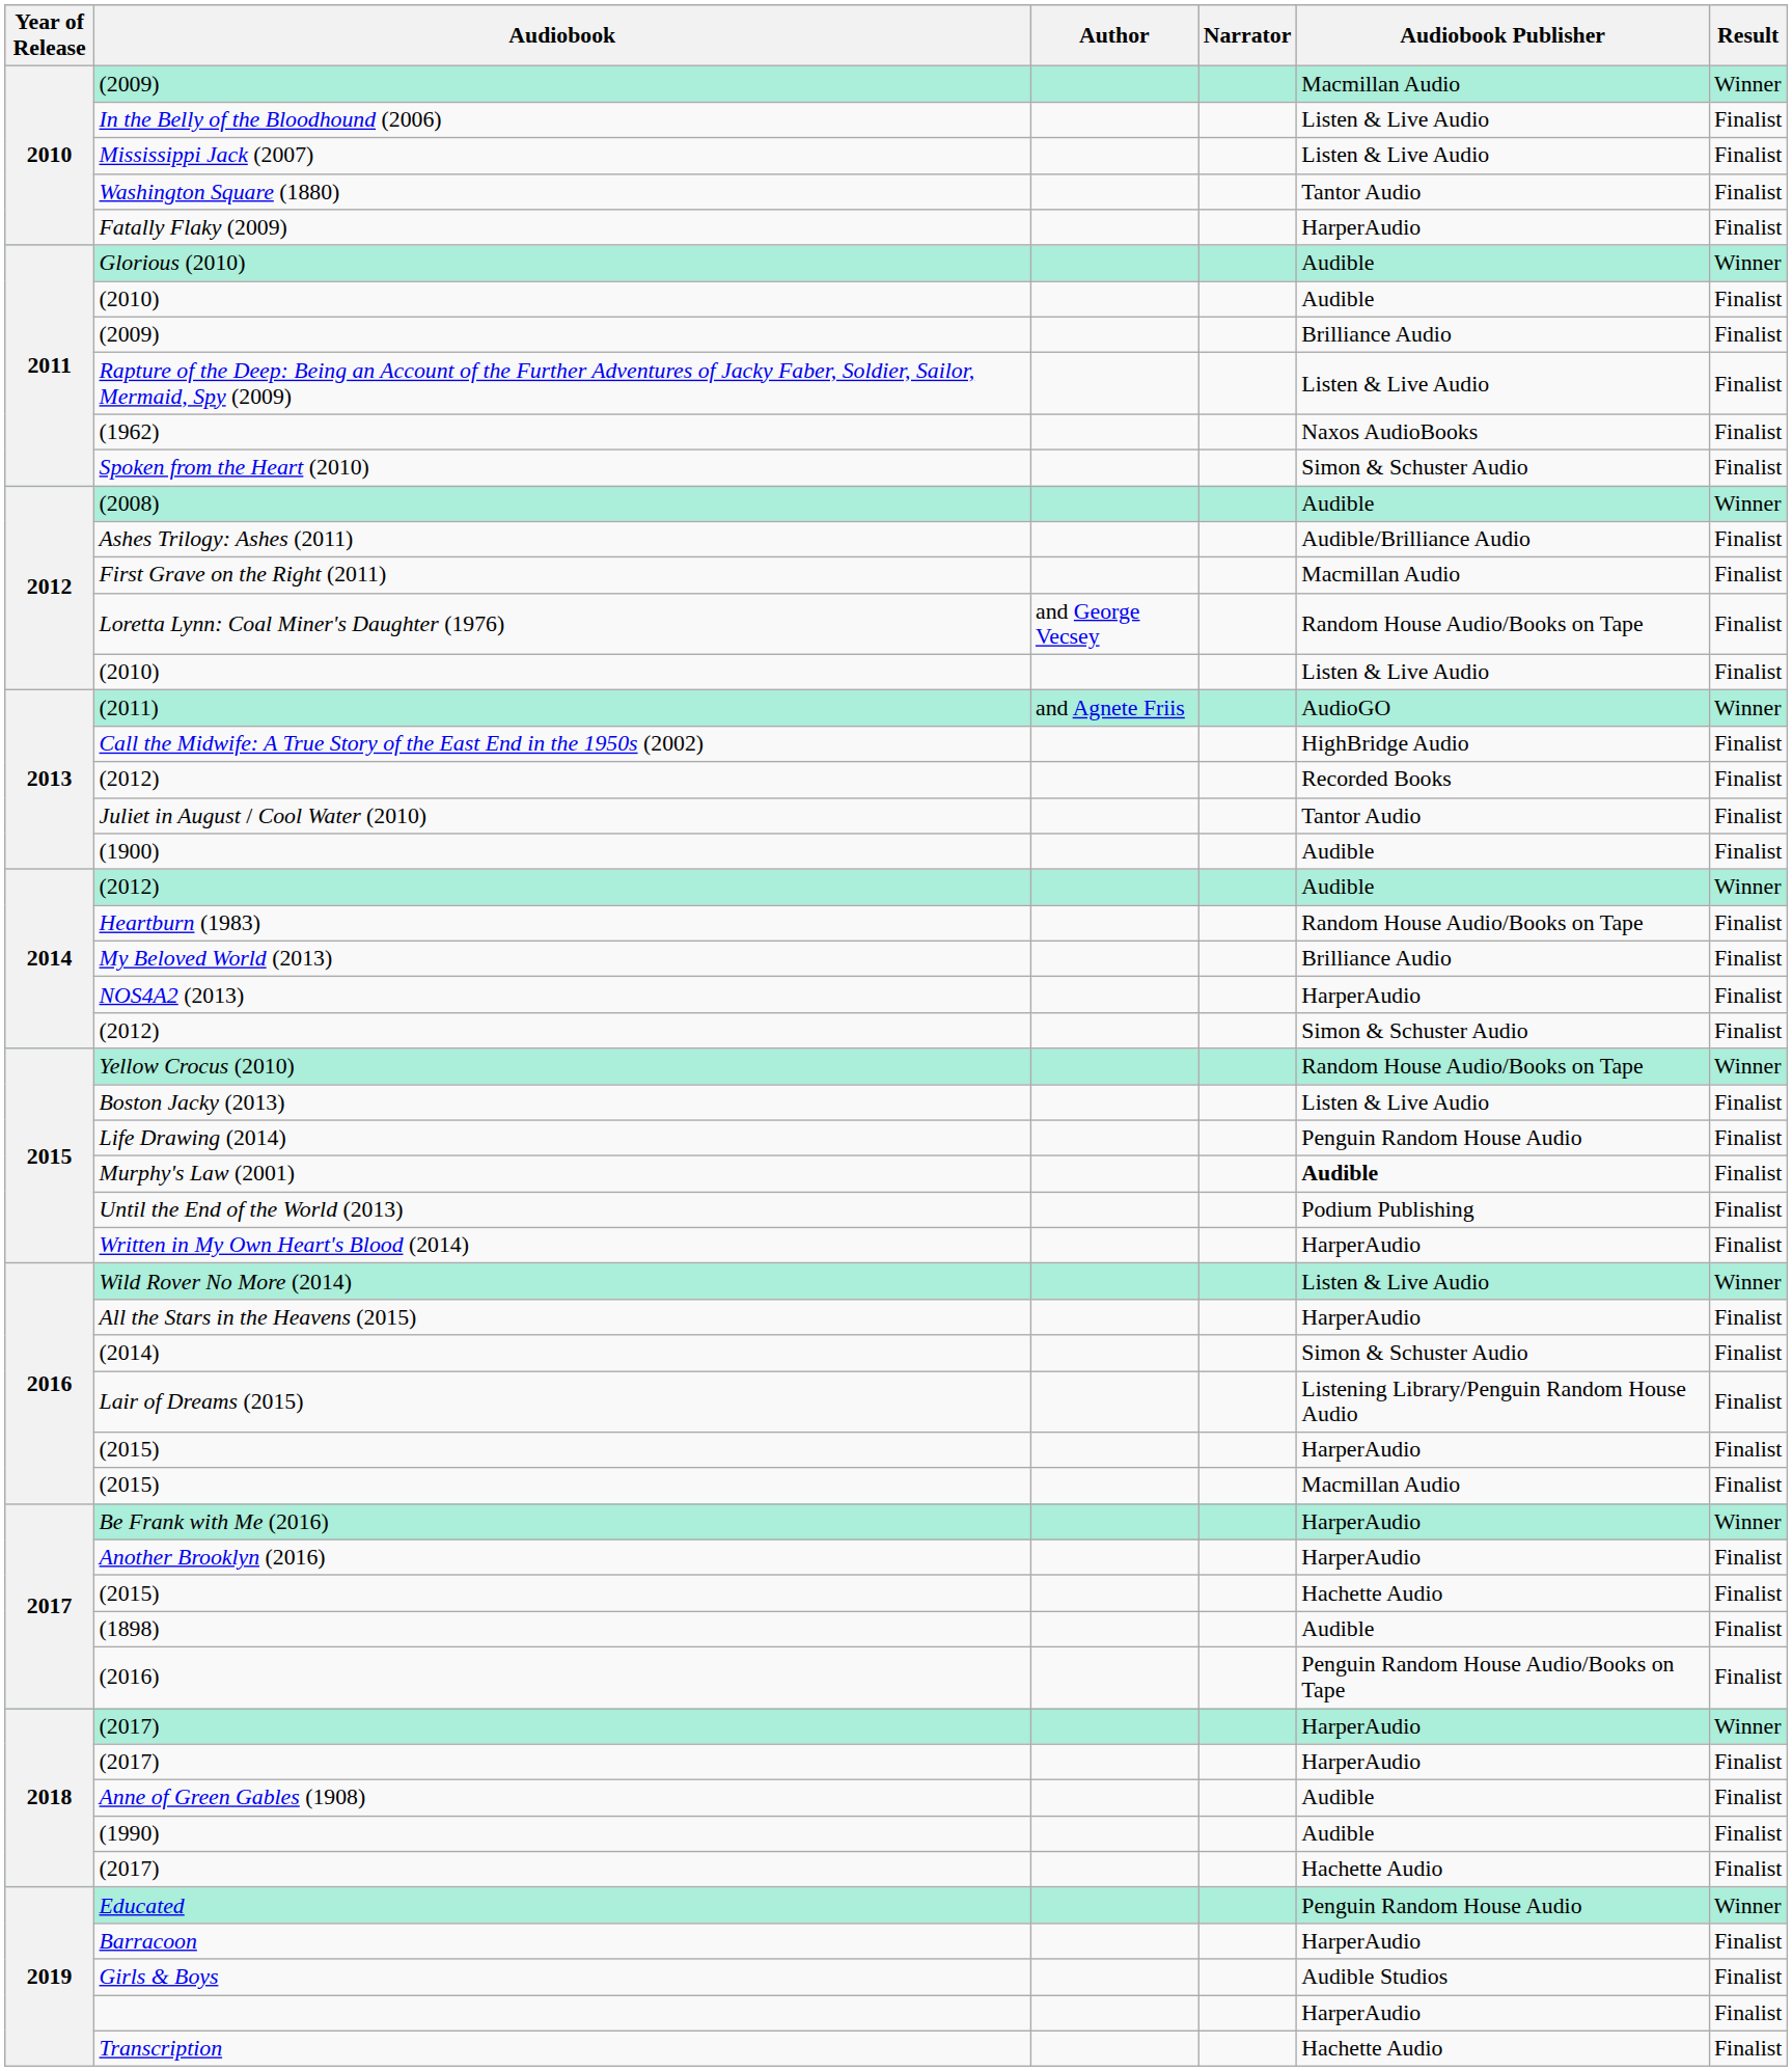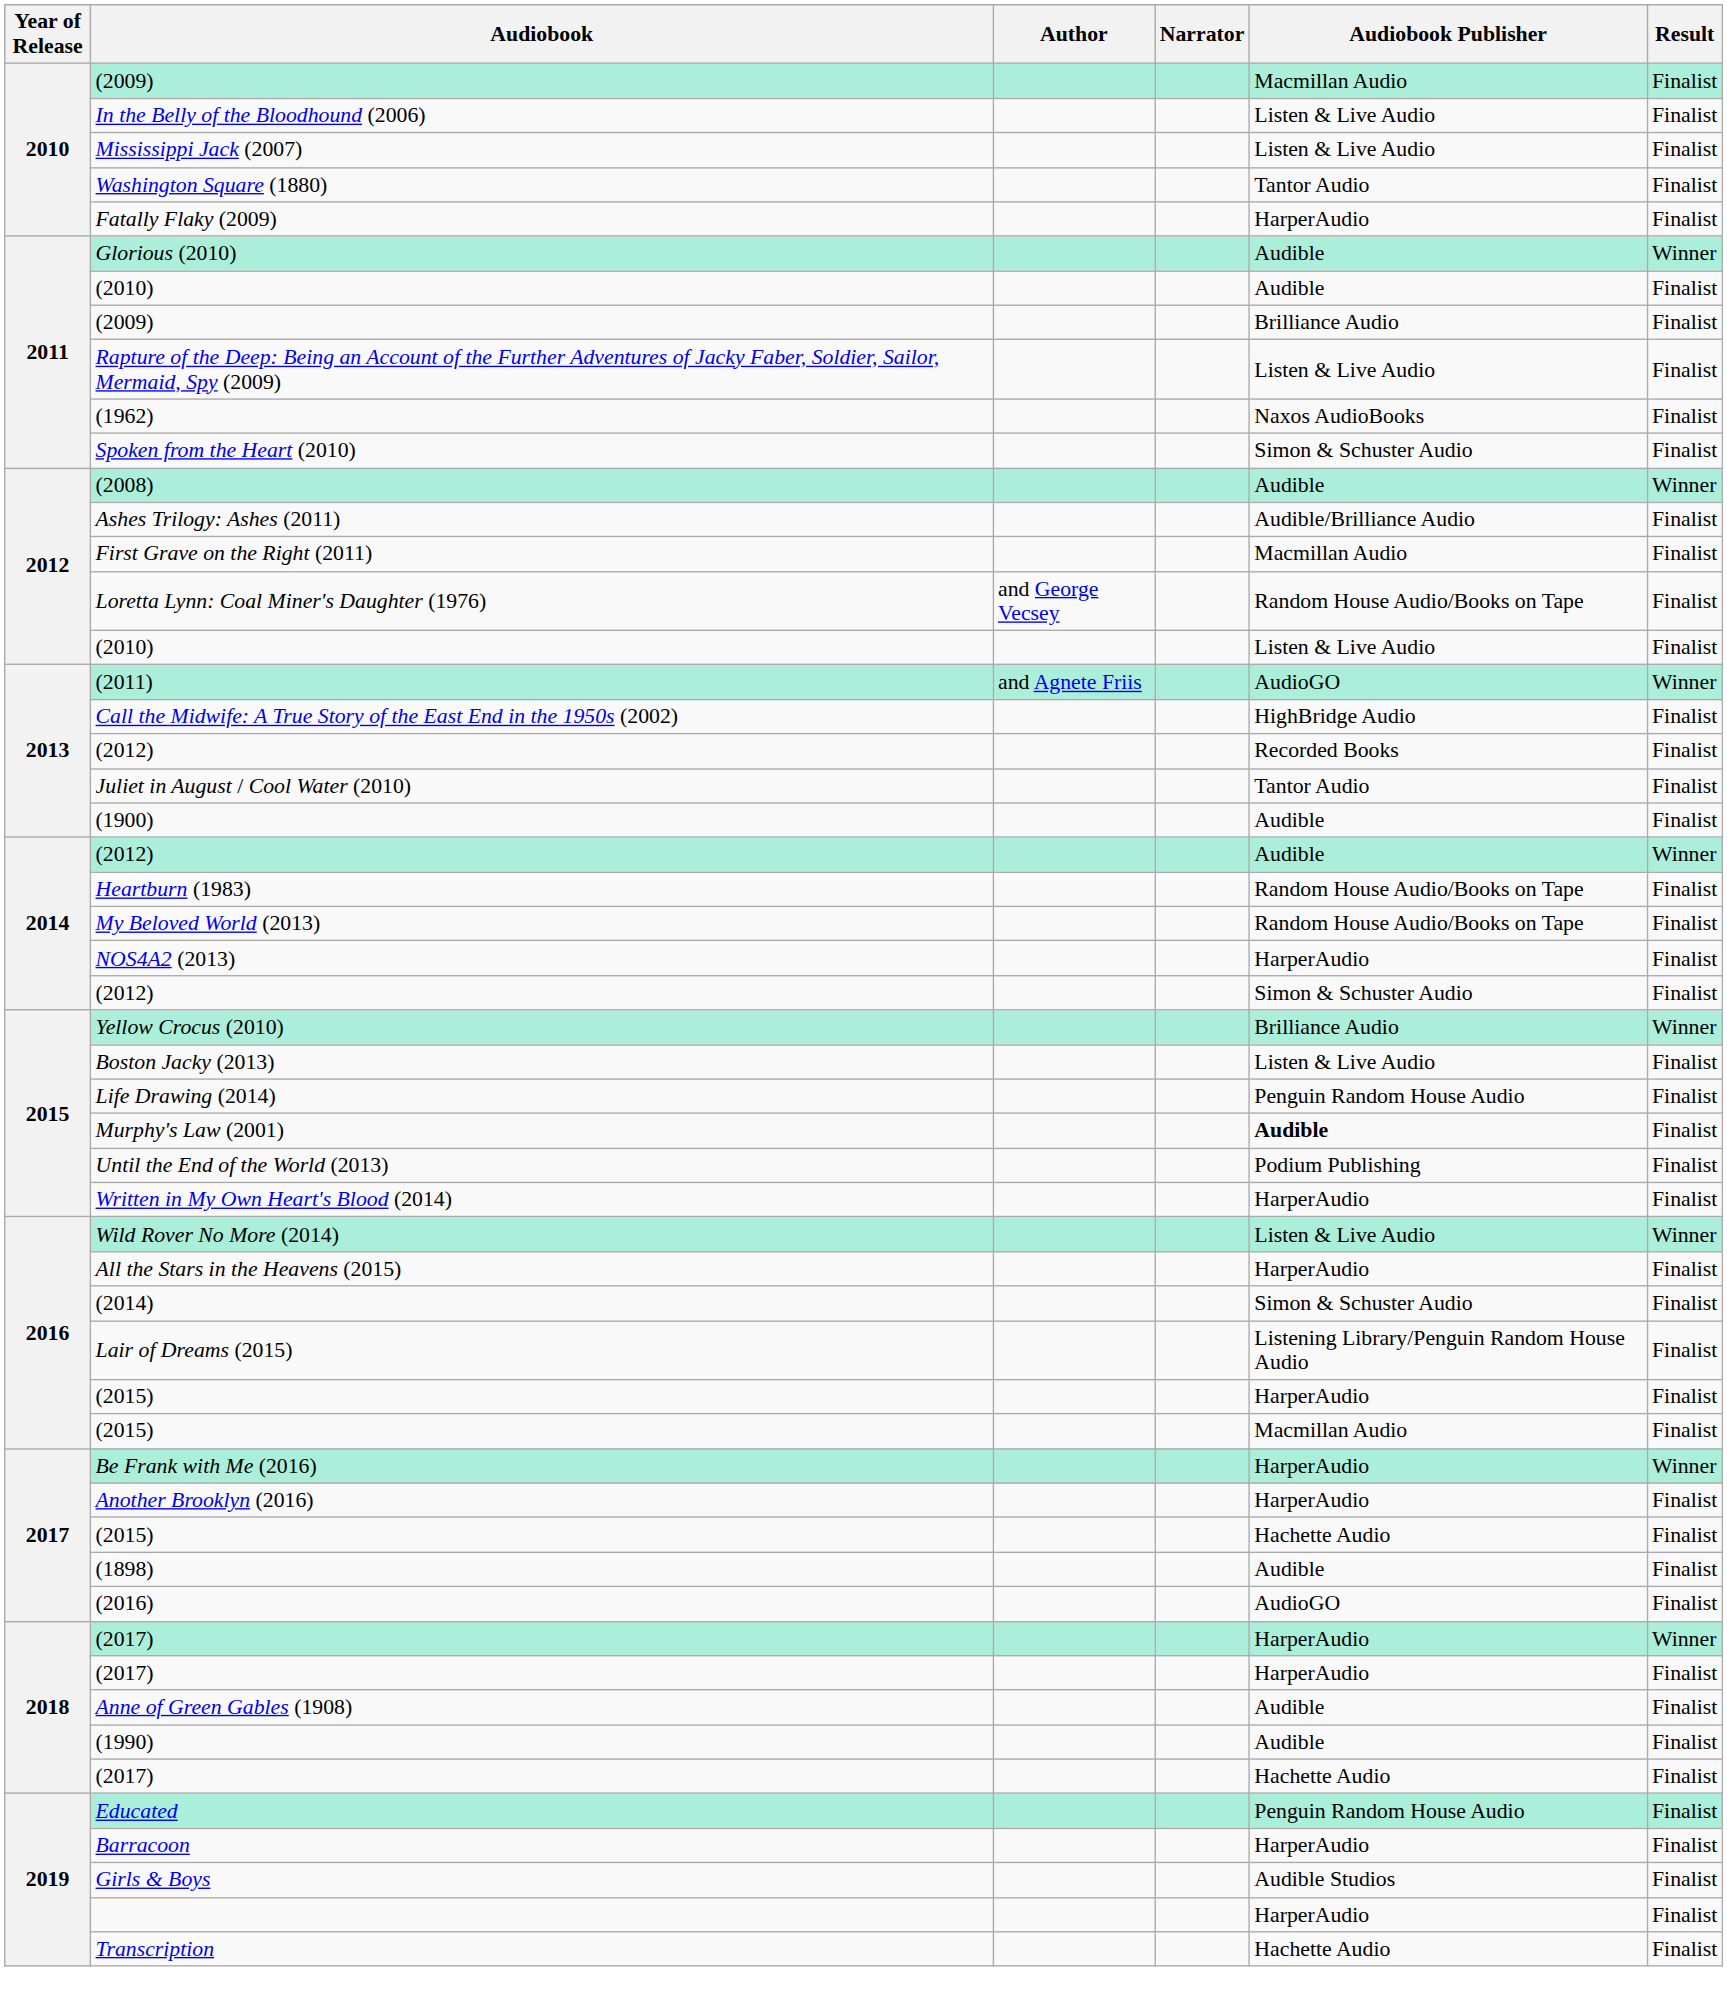 <table class="wikitable sortable mw-collapsible" style="width:100%">
 <tr bgcolor="#bebebe">
 <th width="5%">Year of Release</th>
 <th>Audiobook</th>
 <th>Author</th>
 <th>Narrator</th>
 <th>Audiobook Publisher</th>
 <th>Result</th>
 </tr>
 <tr style="background:#ABEED9">
 <th rowspan="5">2010<br></th>
 <td><em></em> (2009)</td>
 <td></td>
 <td></td>
 <td>Macmillan Audio</td>
-<td>Winner</td>
+<td>Finalist</td>
 </tr>
 <tr>
 <td><em><a href='#'>In the Belly of the Bloodhound</a></em> (2006)</td>
 <td></td>
 <td></td>
 <td>Listen & Live Audio</td>
 <td>Finalist</td>
 </tr>
 <tr>
 <td><em><a href='#'>Mississippi Jack</a></em> (2007)</td>
 <td></td>
 <td></td>
 <td>Listen & Live Audio</td>
 <td>Finalist</td>
 </tr>
 <tr>
 <td><em><a href='#'>Washington Square</a></em> (1880)</td>
 <td></td>
 <td></td>
 <td>Tantor Audio</td>
 <td>Finalist</td>
 </tr>
 <tr>
 <td><em>Fatally Flaky</em> (2009)</td>
 <td></td>
 <td></td>
 <td>HarperAudio</td>
 <td>Finalist</td>
 </tr>
 <tr style="background:#ABEED9">
 <th rowspan="6">2011<br></th>
 <td><em>Glorious</em> (2010)</td>
 <td></td>
 <td></td>
 <td>Audible</td>
 <td>Winner</td>
 </tr>
 <tr>
 <td><em></em> (2010)</td>
 <td></td>
 <td></td>
 <td>Audible</td>
 <td>Finalist</td>
 </tr>
 <tr>
 <td><em></em> (2009)</td>
 <td></td>
 <td></td>
 <td>Brilliance Audio</td>
 <td>Finalist</td>
 </tr>
 <tr>
 <td><em><a href='#'>Rapture of the Deep: Being an Account of the Further Adventures of Jacky Faber, Soldier, Sailor, Mermaid, Spy</a></em> (2009)</td>
 <td></td>
 <td></td>
 <td>Listen & Live Audio</td>
 <td>Finalist</td>
 </tr>
 <tr>
 <td><em></em> (1962)</td>
 <td></td>
 <td></td>
 <td>Naxos AudioBooks</td>
 <td>Finalist</td>
 </tr>
 <tr>
 <td><em><a href='#'>Spoken from the Heart</a></em> (2010)</td>
 <td></td>
 <td></td>
 <td>Simon & Schuster Audio</td>
 <td>Finalist</td>
 </tr>
 <tr style="background:#ABEED9">
 <th rowspan="5">2012<br></th>
 <td><em></em> (2008)</td>
 <td></td>
 <td></td>
 <td>Audible</td>
 <td>Winner</td>
 </tr>
 <tr>
 <td><em>Ashes Trilogy: Ashes</em> (2011)</td>
 <td></td>
 <td></td>
 <td>Audible/Brilliance Audio</td>
 <td>Finalist</td>
 </tr>
 <tr>
 <td><em>First Grave on the Right</em> (2011)</td>
 <td></td>
 <td></td>
 <td>Macmillan Audio</td>
 <td>Finalist</td>
 </tr>
 <tr>
 <td><em>Loretta Lynn: Coal Miner's Daughter</em> (1976)</td>
 <td> and <a href='#'>George Vecsey</a></td>
 <td></td>
 <td>Random House Audio/Books on Tape</td>
 <td>Finalist</td>
 </tr>
 <tr>
 <td><em></em> (2010)</td>
 <td></td>
 <td></td>
 <td>Listen & Live Audio</td>
 <td>Finalist</td>
 </tr>
 <tr style="background:#ABEED9">
 <th rowspan="5">2013<br></th>
 <td><em></em> (2011)</td>
 <td> and <a href='#'>Agnete Friis</a></td>
 <td></td>
 <td>AudioGO</td>
 <td>Winner</td>
 </tr>
 <tr>
 <td><em><a href='#'>Call the Midwife: A True Story of the East End in the 1950s</a></em> (2002)</td>
 <td></td>
 <td></td>
 <td>HighBridge Audio</td>
 <td>Finalist</td>
 </tr>
 <tr>
 <td><em></em> (2012)</td>
 <td></td>
 <td></td>
 <td>Recorded Books</td>
 <td>Finalist</td>
 </tr>
 <tr>
 <td><em>Juliet in August</em> / <em>Cool Water</em> (2010)</td>
 <td></td>
 <td></td>
 <td>Tantor Audio</td>
 <td>Finalist</td>
 </tr>
 <tr>
 <td><em></em> (1900)</td>
 <td></td>
 <td></td>
 <td>Audible</td>
 <td>Finalist</td>
 </tr>
 <tr style="background:#ABEED9">
 <th rowspan="5">2014<br></th>
 <td><em></em> (2012)</td>
 <td></td>
 <td></td>
 <td>Audible</td>
 <td>Winner</td>
 </tr>
 <tr>
 <td><em><a href='#'>Heartburn</a></em> (1983)</td>
 <td></td>
 <td></td>
 <td>Random House Audio/Books on Tape</td>
 <td>Finalist</td>
 </tr>
 <tr>
 <td><em><a href='#'>My Beloved World</a></em> (2013)</td>
 <td></td>
 <td></td>
-<td>Brilliance Audio</td>
+<td>Random House Audio/Books on Tape</td>
 <td>Finalist</td>
 </tr>
 <tr>
 <td><em><a href='#'>NOS4A2</a></em> (2013)</td>
 <td></td>
 <td></td>
 <td>HarperAudio</td>
 <td>Finalist</td>
 </tr>
 <tr>
 <td><em></em> (2012)</td>
 <td></td>
 <td></td>
 <td>Simon & Schuster Audio</td>
 <td>Finalist</td>
 </tr>
 <tr style="background:#ABEED9">
 <th rowspan="6">2015<br></th>
 <td><em>Yellow Crocus</em> (2010)</td>
 <td></td>
 <td></td>
-<td>Random House Audio/Books on Tape</td>
+<td>Brilliance Audio</td>
 <td>Winner</td>
 </tr>
 <tr>
 <td><em>Boston Jacky</em> (2013)</td>
 <td></td>
 <td></td>
 <td>Listen & Live Audio</td>
 <td>Finalist</td>
 </tr>
 <tr>
 <td><em>Life Drawing</em> (2014)</td>
 <td></td>
 <td></td>
 <td>Penguin Random House Audio</td>
 <td>Finalist</td>
 </tr>
 <tr>
 <td><em>Murphy's Law</em> (2001)</td>
 <td></td>
 <td></td>
 <td><strong>Audible</strong></td>
 <td>Finalist</td>
 </tr>
 <tr>
 <td><em>Until the End of the World</em> (2013)</td>
 <td></td>
 <td></td>
 <td>Podium Publishing</td>
 <td>Finalist</td>
 </tr>
 <tr>
 <td><em><a href='#'>Written in My Own Heart's Blood</a></em> (2014)</td>
 <td></td>
 <td></td>
 <td>HarperAudio</td>
 <td>Finalist</td>
 </tr>
 <tr style="background:#ABEED9">
 <th rowspan="6">2016<br></th>
 <td><em>Wild Rover No More</em> (2014)</td>
 <td></td>
 <td></td>
 <td>Listen & Live Audio</td>
 <td>Winner</td>
 </tr>
 <tr>
 <td><em>All the Stars in the Heavens</em> (2015)</td>
 <td></td>
 <td></td>
 <td>HarperAudio</td>
 <td>Finalist</td>
 </tr>
 <tr>
 <td><em></em> (2014)</td>
 <td></td>
 <td></td>
 <td>Simon & Schuster Audio</td>
 <td>Finalist</td>
 </tr>
 <tr>
 <td><em>Lair of Dreams</em> (2015)</td>
 <td></td>
 <td></td>
 <td>Listening Library/Penguin Random House Audio</td>
 <td>Finalist</td>
 </tr>
 <tr>
 <td><em></em> (2015)</td>
 <td></td>
 <td></td>
 <td>HarperAudio</td>
 <td>Finalist</td>
 </tr>
 <tr>
 <td><em></em> (2015)</td>
 <td></td>
 <td></td>
 <td>Macmillan Audio</td>
 <td>Finalist</td>
 </tr>
 <tr style="background:#ABEED9">
 <th rowspan="5">2017<br></th>
 <td><em>Be Frank with Me</em> (2016)</td>
 <td></td>
 <td></td>
 <td>HarperAudio</td>
 <td>Winner</td>
 </tr>
 <tr>
 <td><em><a href='#'>Another Brooklyn</a></em> (2016)</td>
 <td></td>
 <td></td>
 <td>HarperAudio</td>
 <td>Finalist</td>
 </tr>
 <tr>
 <td><em></em> (2015)</td>
 <td></td>
 <td></td>
 <td>Hachette Audio</td>
 <td>Finalist</td>
 </tr>
 <tr>
 <td><em></em> (1898)</td>
 <td></td>
 <td></td>
 <td>Audible</td>
 <td>Finalist</td>
 </tr>
 <tr>
 <td><em></em> (2016)</td>
 <td></td>
 <td></td>
-<td>Penguin Random House Audio/Books on Tape</td>
+<td>AudioGO</td>
 <td>Finalist</td>
 </tr>
 <tr style="background:#ABEED9">
 <th rowspan="5">2018<br></th>
 <td><em></em> (2017)</td>
 <td></td>
 <td></td>
 <td>HarperAudio</td>
 <td>Winner</td>
 </tr>
 <tr>
 <td><em></em> (2017)</td>
 <td></td>
 <td></td>
 <td>HarperAudio</td>
 <td>Finalist</td>
 </tr>
 <tr>
 <td><em><a href='#'>Anne of Green Gables</a></em> (1908)</td>
 <td></td>
 <td></td>
 <td>Audible</td>
 <td>Finalist</td>
 </tr>
 <tr>
 <td><em></em> (1990)</td>
 <td></td>
 <td></td>
 <td>Audible</td>
 <td>Finalist</td>
 </tr>
 <tr>
 <td><em></em> (2017)</td>
 <td></td>
 <td></td>
 <td>Hachette Audio</td>
 <td>Finalist</td>
 </tr>
 <tr style="background:#ABEED9">
 <th rowspan="5">2019<br></th>
 <td><em><a href='#'>Educated</a></em></td>
 <td></td>
 <td></td>
 <td>Penguin Random House Audio</td>
-<td>Winner</td>
+<td>Finalist</td>
 </tr>
 <tr>
 <td><em><a href='#'>Barracoon</a></em></td>
 <td></td>
 <td></td>
 <td>HarperAudio</td>
 <td>Finalist</td>
 </tr>
 <tr>
 <td><a href='#'><em>Girls & Boys</em></a></td>
 <td></td>
 <td></td>
 <td>Audible Studios</td>
 <td>Finalist</td>
 </tr>
 <tr>
 <td><em></em></td>
 <td></td>
 <td></td>
 <td>HarperAudio</td>
 <td>Finalist</td>
 </tr>
 <tr>
 <td><em><a href='#'>Transcription</a></em></td>
 <td></td>
 <td></td>
 <td>Hachette Audio</td>
 <td>Finalist</td>
 </tr>
 </table>
